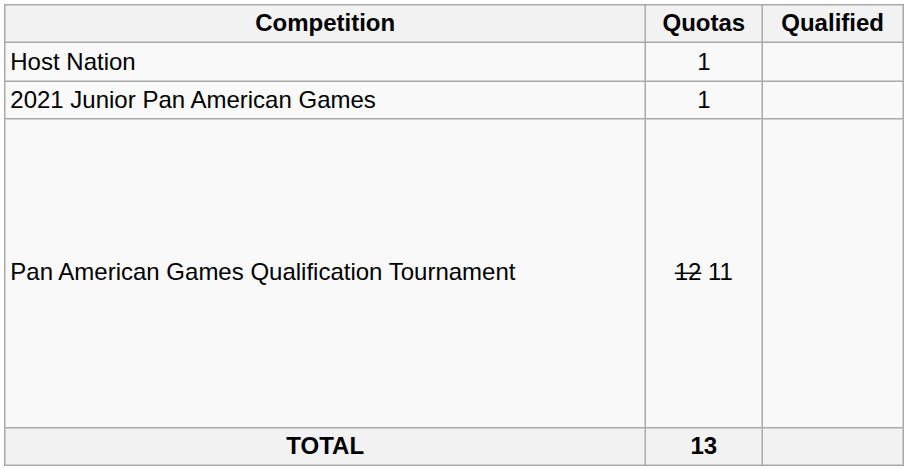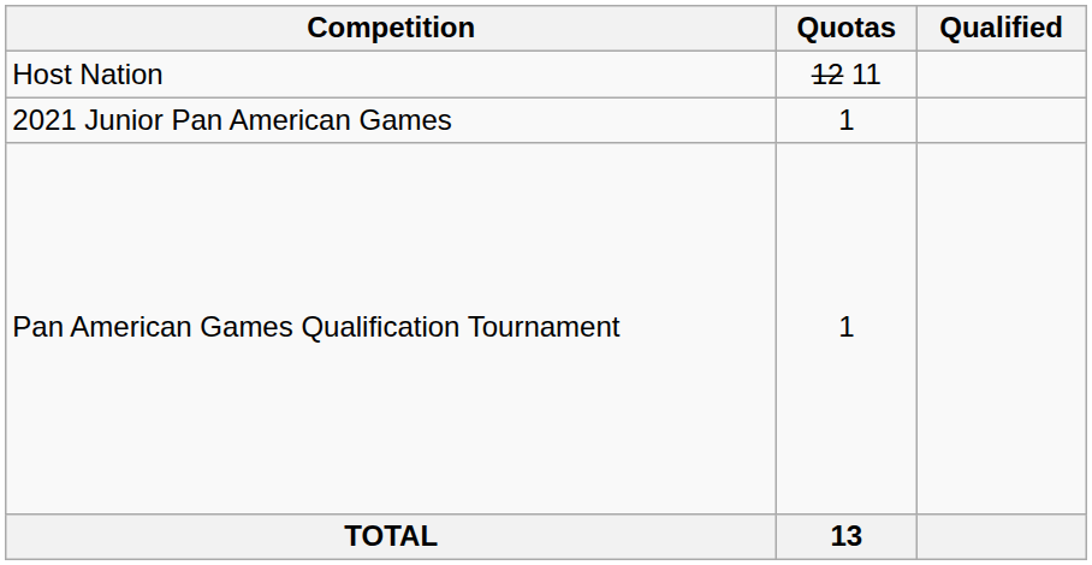 <table class = "wikitable" width=600>
 <tr>
 <th>Competition</th>
 <th>Quotas</th>
 <th>Qualified</th>
 </tr>
 <tr>
 <td>Host Nation</td>
-<td align="center">1</td>
+<td align="center"><s>12</s> 11</td>
 <td></td>
 </tr>
 <tr>
 <td>2021 Junior Pan American Games</td>
 <td align="center">1</td>
 <td></td>
 </tr>
 <tr>
 <td>Pan American Games Qualification Tournament</td>
-<td align="center"><s>12</s> 11</td>
+<td align="center">1</td>
 <td><br><br><br><s></s><br><br><br><br><br><br><br><br></td>
 </tr>
 <tr>
 <th>TOTAL</th>
 <th>13</th>
 <th></th>
 </tr>
 </table>
